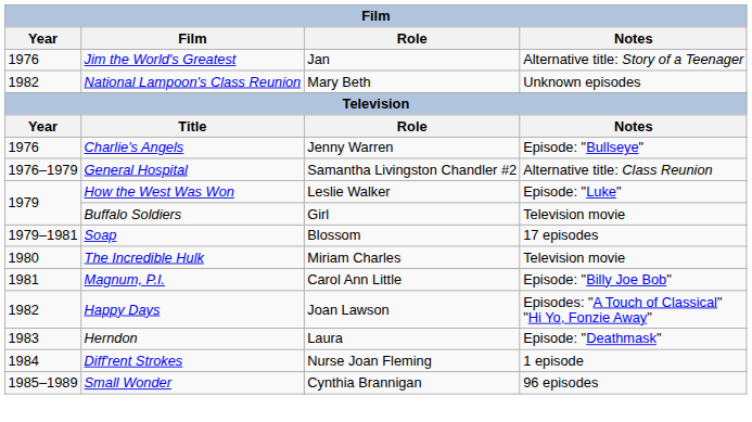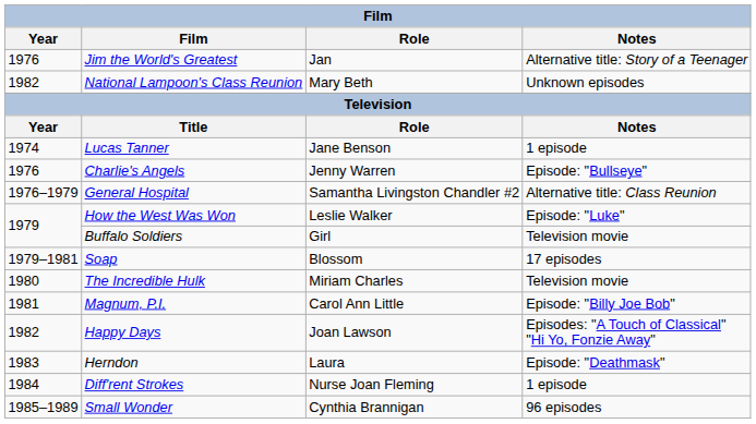 <table class="wikitable" style="font-size: 90%;">
 <tr>
 <th colspan="4" style="background: LightSteelBlue;">Film</th>
 </tr>
 <tr>
 <th>Year</th>
 <th>Film</th>
 <th>Role</th>
 <th>Notes</th>
 </tr>
 <tr>
 <td>1976</td>
 <td><em><a href='#'>Jim the World's Greatest</a></em></td>
 <td>Jan</td>
 <td>Alternative title: <em>Story of a Teenager</em></td>
 </tr>
 <tr>
 <td>1982</td>
 <td><em><a href='#'>National Lampoon's Class Reunion</a></em></td>
 <td>Mary Beth</td>
 <td>Unknown episodes</td>
 </tr>
 <tr>
 </tr>
 <tr>
 <th colspan="4" style="background: LightSteelBlue;">Television</th>
 </tr>
 <tr>
 <th>Year</th>
 <th>Title</th>
 <th>Role</th>
 <th>Notes</th>
+</tr>
+<tr>
+<td>1974</td>
+<td><em><a href='#'>Lucas Tanner</a></em></td>
+<td>Jane Benson</td>
+<td>1 episode</td>
 </tr>
 <tr>
 <td>1976</td>
 <td><em><a href='#'>Charlie's Angels</a></em></td>
 <td>Jenny Warren</td>
 <td>Episode: "<a href='#'>Bullseye</a>"</td>
 </tr>
 <tr>
 <td>1976–1979</td>
 <td><em><a href='#'>General Hospital</a></em></td>
 <td>Samantha Livingston Chandler #2</td>
 <td>Alternative title: <em>Class Reunion</em></td>
 </tr>
 <tr>
 <td rowspan=2>1979</td>
 <td><em><a href='#'>How the West Was Won</a></em></td>
 <td>Leslie Walker</td>
 <td>Episode: "<a href='#'>Luke</a>"</td>
 </tr>
 <tr>
 <td><em>Buffalo Soldiers</em></td>
 <td>Girl</td>
 <td>Television movie</td>
 </tr>
 <tr>
 <td>1979–1981</td>
 <td><em><a href='#'>Soap</a></em></td>
 <td>Blossom</td>
 <td>17 episodes</td>
 </tr>
 <tr>
 <td>1980</td>
 <td><em><a href='#'>The Incredible Hulk</a></em></td>
 <td>Miriam Charles</td>
 <td>Television movie</td>
 </tr>
 <tr>
 <td>1981</td>
 <td><em><a href='#'>Magnum, P.I.</a></em></td>
 <td>Carol Ann Little</td>
 <td>Episode: "<a href='#'>Billy Joe Bob</a>"</td>
 </tr>
 <tr>
 <td>1982</td>
 <td><em><a href='#'>Happy Days</a></em></td>
 <td>Joan Lawson</td>
 <td>Episodes: "<a href='#'>A Touch of Classical</a>"<br>"<a href='#'>Hi Yo, Fonzie Away</a>"</td>
 </tr>
 <tr>
 <td>1983</td>
 <td><em>Herndon</em></td>
 <td>Laura</td>
 <td>Episode: "<a href='#'>Deathmask</a>"</td>
 </tr>
 <tr>
 <td>1984</td>
 <td><em><a href='#'>Diff'rent Strokes</a></em></td>
 <td>Nurse Joan Fleming</td>
 <td>1 episode</td>
 </tr>
 <tr>
 <td>1985–1989</td>
 <td><em><a href='#'>Small Wonder</a></em></td>
 <td>Cynthia Brannigan</td>
 <td>96 episodes</td>
 </tr>
 </table>
